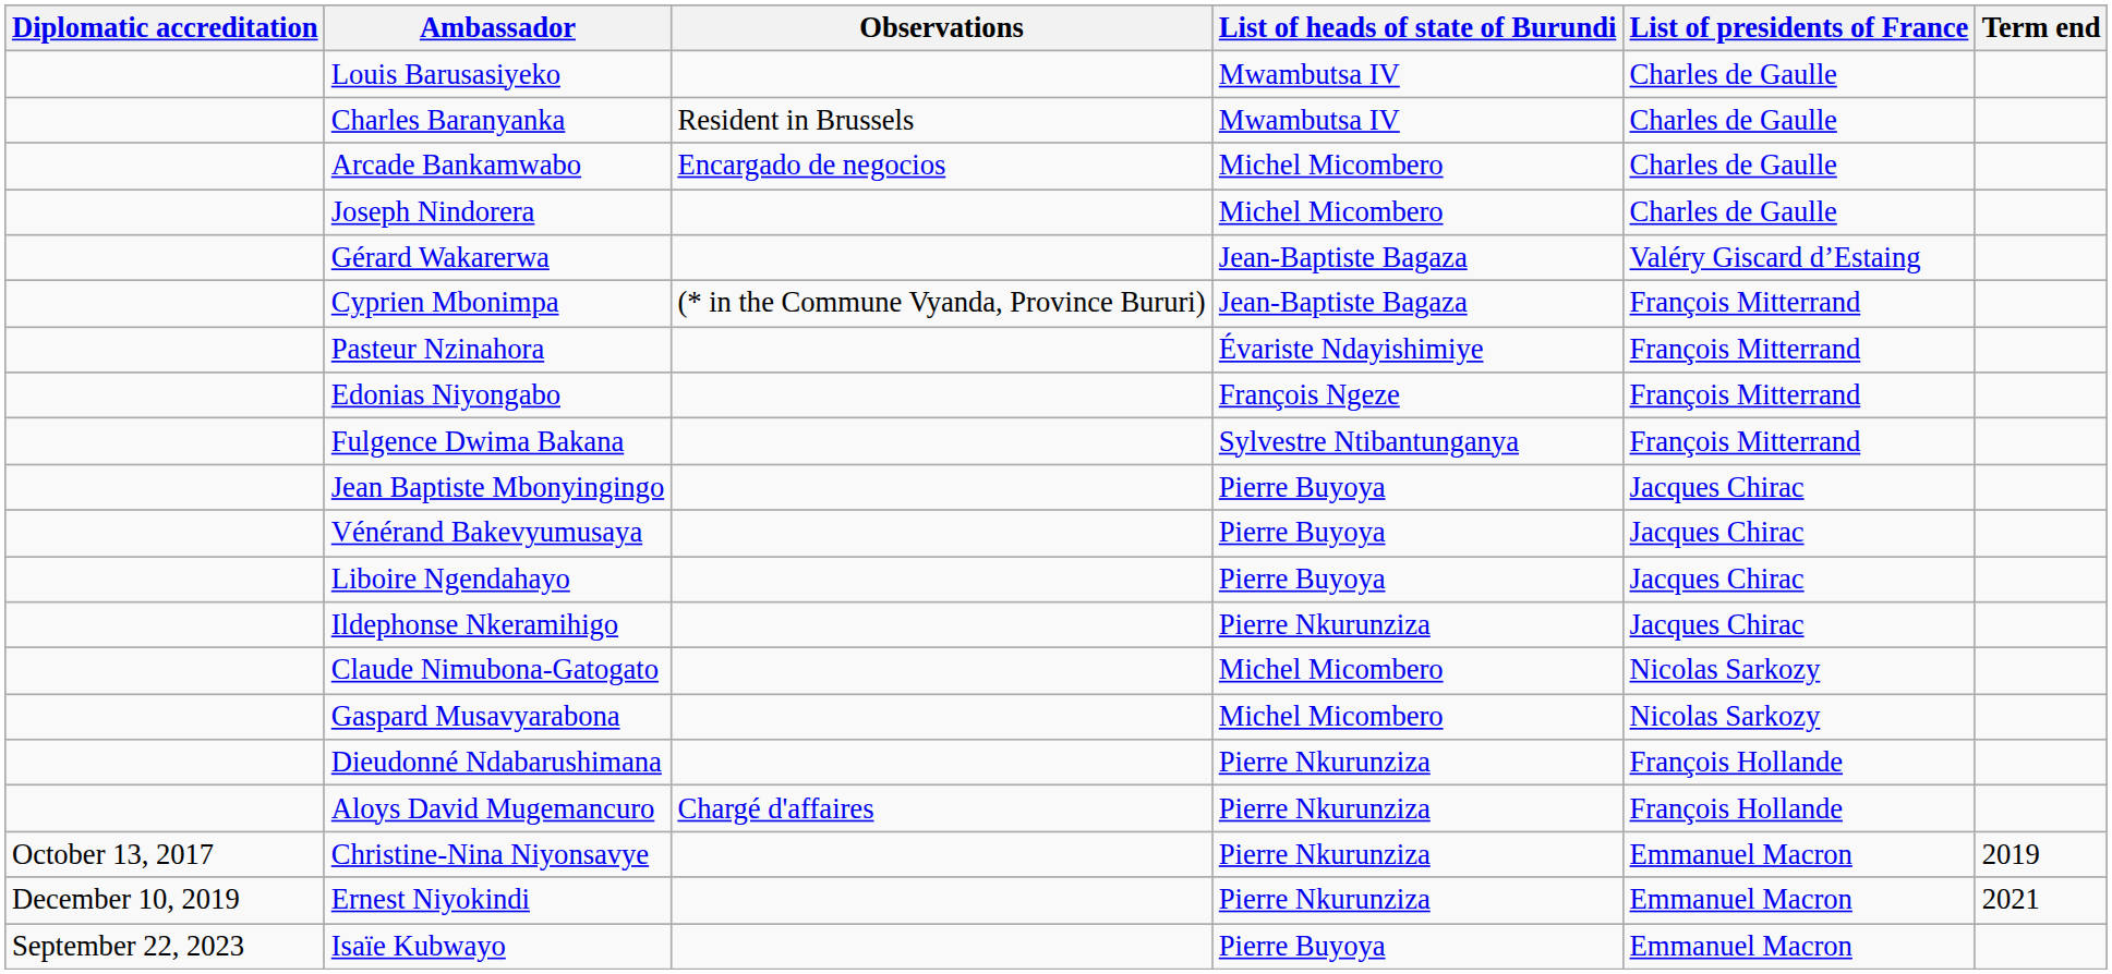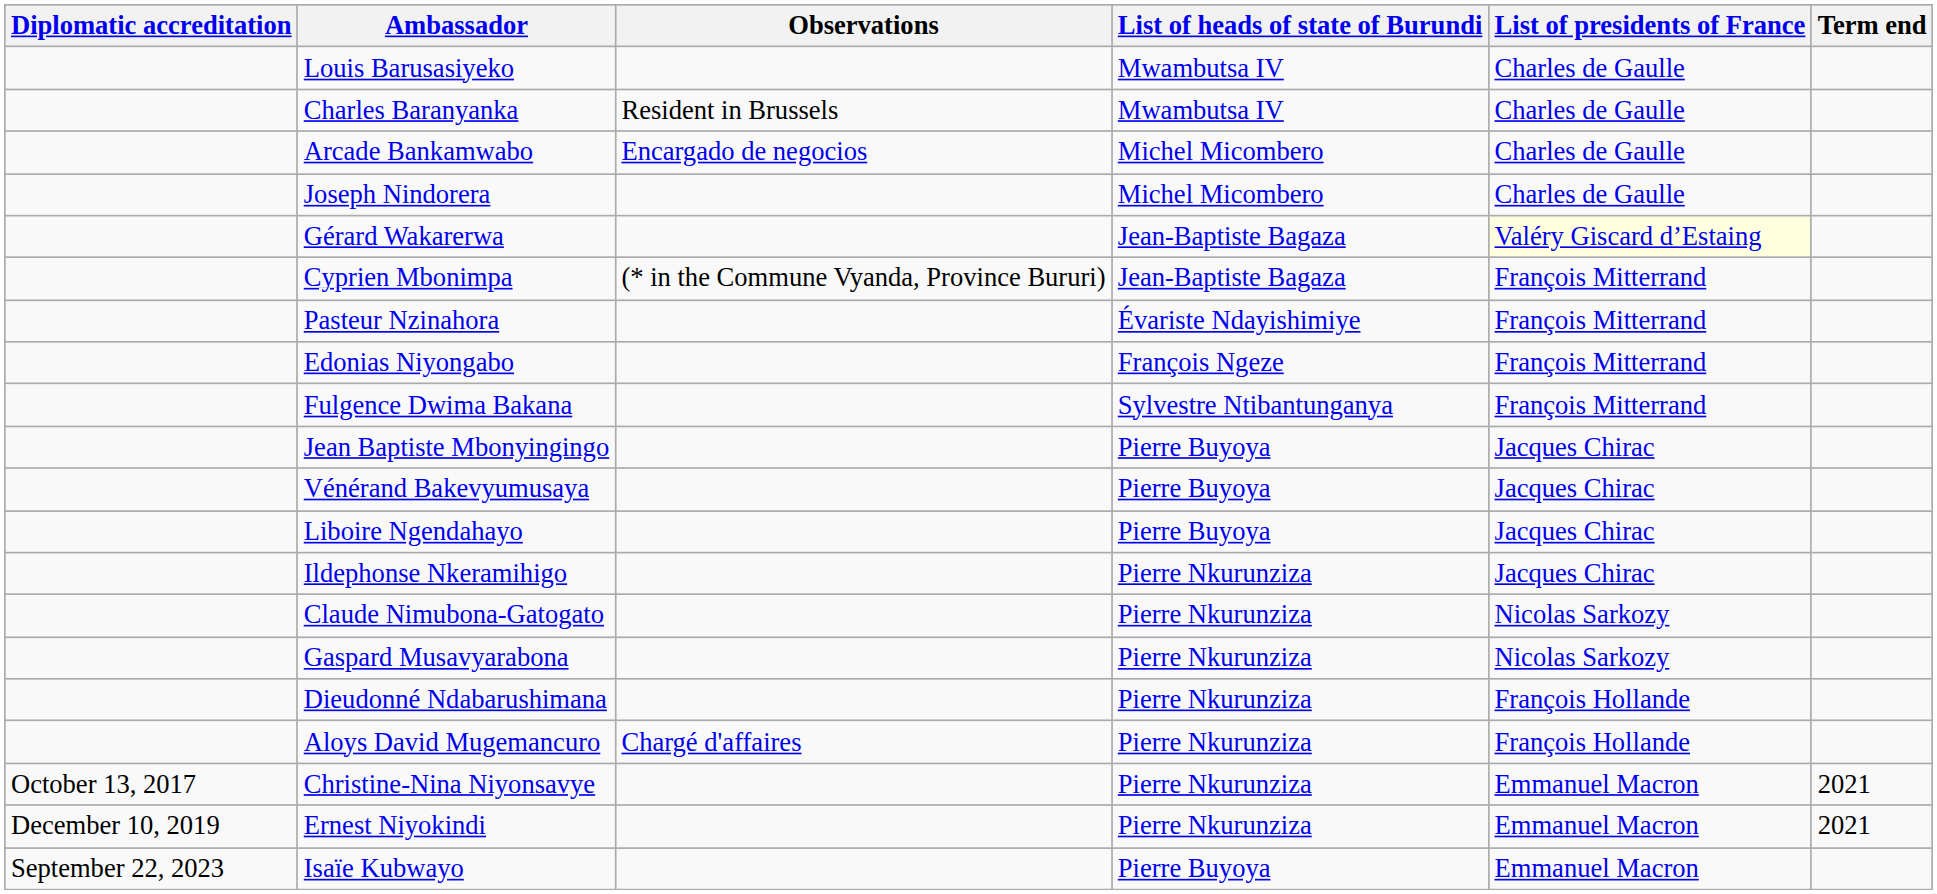 <table class="wikitable sortable">
 <tr>
 <th><a href='#'>Diplomatic accreditation</a></th>
 <th><a href='#'>Ambassador</a></th>
 <th>Observations</th>
 <th><a href='#'>List of heads of state of Burundi</a></th>
 <th><a href='#'>List of presidents of France</a></th>
 <th>Term end</th>
 </tr>
 <tr>
 <td></td>
 <td><a href='#'>Louis Barusasiyeko</a></td>
 <td></td>
 <td><a href='#'>Mwambutsa IV</a></td>
 <td><a href='#'>Charles de Gaulle</a></td>
 <td></td>
 </tr>
 <tr>
 <td></td>
 <td><a href='#'>Charles Baranyanka</a></td>
 <td>Resident in Brussels</td>
 <td><a href='#'>Mwambutsa IV</a></td>
 <td><a href='#'>Charles de Gaulle</a></td>
 <td></td>
 </tr>
 <tr>
 <td></td>
 <td><a href='#'>Arcade Bankamwabo</a></td>
 <td><a href='#'>Encargado de negocios</a></td>
 <td><a href='#'>Michel Micombero</a></td>
 <td><a href='#'>Charles de Gaulle</a></td>
 <td></td>
 </tr>
 <tr>
 <td></td>
 <td><a href='#'>Joseph Nindorera</a></td>
 <td></td>
 <td><a href='#'>Michel Micombero</a></td>
 <td><a href='#'>Charles de Gaulle</a></td>
 <td></td>
 </tr>
 <tr>
 <td></td>
 <td><a href='#'>Gérard Wakarerwa</a></td>
 <td></td>
 <td><a href='#'>Jean-Baptiste Bagaza</a></td>
-<td><a href='#'>Valéry Giscard d’Estaing</a></td>
+<td style="background: lightyellow;"><a href='#'>Valéry Giscard d’Estaing</a></td>
 <td></td>
 </tr>
 <tr>
 <td></td>
 <td><a href='#'>Cyprien Mbonimpa</a></td>
 <td>(* in the Commune Vyanda, Province Bururi)</td>
 <td><a href='#'>Jean-Baptiste Bagaza</a></td>
 <td><a href='#'>François Mitterrand</a></td>
 <td></td>
 </tr>
 <tr>
 <td></td>
 <td><a href='#'>Pasteur Nzinahora</a></td>
 <td></td>
 <td><a href='#'>Évariste Ndayishimiye</a></td>
 <td><a href='#'>François Mitterrand</a></td>
 <td></td>
 </tr>
 <tr>
 <td></td>
 <td><a href='#'>Edonias Niyongabo</a></td>
 <td></td>
 <td><a href='#'>François Ngeze</a></td>
 <td><a href='#'>François Mitterrand</a></td>
 <td></td>
 </tr>
 <tr>
 <td></td>
 <td><a href='#'>Fulgence Dwima Bakana</a></td>
 <td></td>
 <td><a href='#'>Sylvestre Ntibantunganya</a></td>
 <td><a href='#'>François Mitterrand</a></td>
 <td></td>
 </tr>
 <tr>
 <td></td>
 <td><a href='#'>Jean Baptiste Mbonyingingo</a></td>
 <td></td>
 <td><a href='#'>Pierre Buyoya</a></td>
 <td><a href='#'>Jacques Chirac</a></td>
 <td></td>
 </tr>
 <tr>
 <td></td>
 <td><a href='#'>Vénérand Bakevyumusaya</a></td>
 <td></td>
 <td><a href='#'>Pierre Buyoya</a></td>
 <td><a href='#'>Jacques Chirac</a></td>
 <td></td>
 </tr>
 <tr>
 <td></td>
 <td><a href='#'>Liboire Ngendahayo</a></td>
 <td></td>
 <td><a href='#'>Pierre Buyoya</a></td>
 <td><a href='#'>Jacques Chirac</a></td>
 <td></td>
 </tr>
 <tr>
 <td></td>
 <td><a href='#'>Ildephonse Nkeramihigo</a></td>
 <td></td>
 <td><a href='#'>Pierre Nkurunziza</a></td>
 <td><a href='#'>Jacques Chirac</a></td>
 <td></td>
 </tr>
 <tr>
 <td></td>
 <td><a href='#'>Claude Nimubona-Gatogato</a></td>
 <td></td>
-<td><a href='#'>Michel Micombero</a></td>
+<td><a href='#'>Pierre Nkurunziza</a></td>
 <td><a href='#'>Nicolas Sarkozy</a></td>
 <td></td>
 </tr>
 <tr>
 <td></td>
 <td><a href='#'>Gaspard Musavyarabona</a></td>
 <td></td>
-<td><a href='#'>Michel Micombero</a></td>
+<td><a href='#'>Pierre Nkurunziza</a></td>
 <td><a href='#'>Nicolas Sarkozy</a></td>
 <td></td>
 </tr>
 <tr>
 <td></td>
 <td><a href='#'>Dieudonné Ndabarushimana</a></td>
 <td></td>
 <td><a href='#'>Pierre Nkurunziza</a></td>
 <td><a href='#'>François Hollande</a></td>
 <td></td>
 </tr>
 <tr>
 <td></td>
 <td><a href='#'>Aloys David Mugemancuro</a></td>
 <td><a href='#'>Chargé d'affaires</a></td>
 <td><a href='#'>Pierre Nkurunziza</a></td>
 <td><a href='#'>François Hollande</a></td>
 <td></td>
 </tr>
 <tr>
 <td>October 13, 2017</td>
 <td><a href='#'>Christine-Nina Niyonsavye</a></td>
 <td></td>
 <td><a href='#'>Pierre Nkurunziza</a></td>
 <td><a href='#'>Emmanuel Macron</a></td>
-<td>2019</td>
+<td>2021</td>
 </tr>
 <tr>
 <td>December 10, 2019</td>
 <td><a href='#'>Ernest Niyokindi</a></td>
 <td></td>
 <td><a href='#'>Pierre Nkurunziza</a></td>
 <td><a href='#'>Emmanuel Macron</a></td>
 <td>2021</td>
 </tr>
 <tr>
 <td>September 22, 2023</td>
 <td><a href='#'>Isaïe Kubwayo</a></td>
 <td></td>
 <td><a href='#'>Pierre Buyoya</a></td>
 <td><a href='#'>Emmanuel Macron</a></td>
 <td></td>
 </tr>
 </table>
